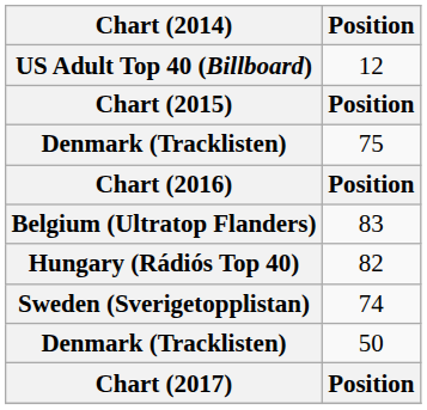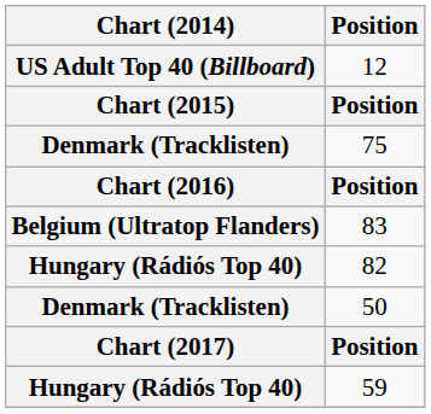 <table class="wikitable sortable plainrowheaders" style="text-align:center">
 <tr>
 <th scope="col">Chart (2014)</th>
 <th scope="col">Position</th>
 </tr>
 <tr>
 <th scope="row">US Adult Top 40 (<em>Billboard</em>)</th>
 <td>12</td>
 </tr>
 <tr>
 <th scope="col">Chart (2015)</th>
 <th scope="col">Position</th>
 </tr>
 <tr>
 <th scope="row">Denmark (Tracklisten)</th>
 <td>75</td>
 </tr>
 <tr>
 <th scope="col">Chart (2016)</th>
 <th scope="col">Position</th>
 </tr>
 <tr>
 <th scope="row">Belgium (Ultratop Flanders)</th>
 <td>83</td>
 </tr>
 <tr>
 <th scope="row">Hungary (Rádiós Top 40)</th>
 <td>82</td>
 </tr>
 <tr>
-<th scope="row">Sweden (Sverigetopplistan)</th>
-<td>74</td>
-</tr>
-<tr>
 <th scope="row">Denmark (Tracklisten)</th>
 <td>50</td>
 </tr>
 <tr>
 <th scope="col">Chart (2017)</th>
 <th scope="col">Position</th>
 </tr>
 <tr>
+<th scope="row">Hungary (Rádiós Top 40)</th>
+<td>59</td>
+</tr>
+<tr>
 </tr>
 </table>
